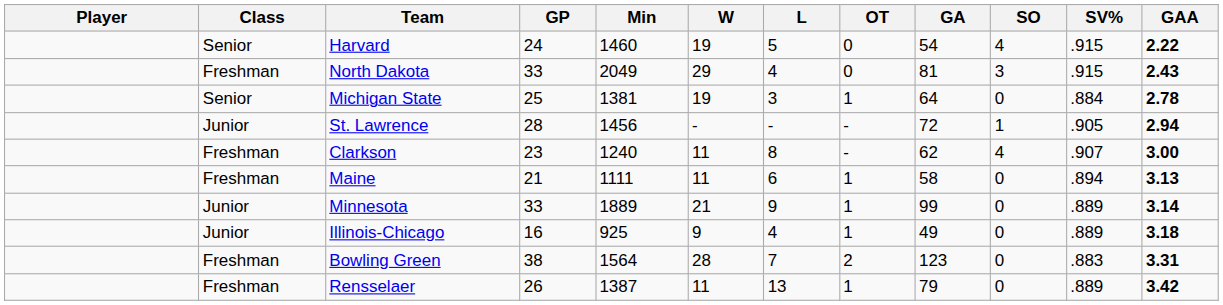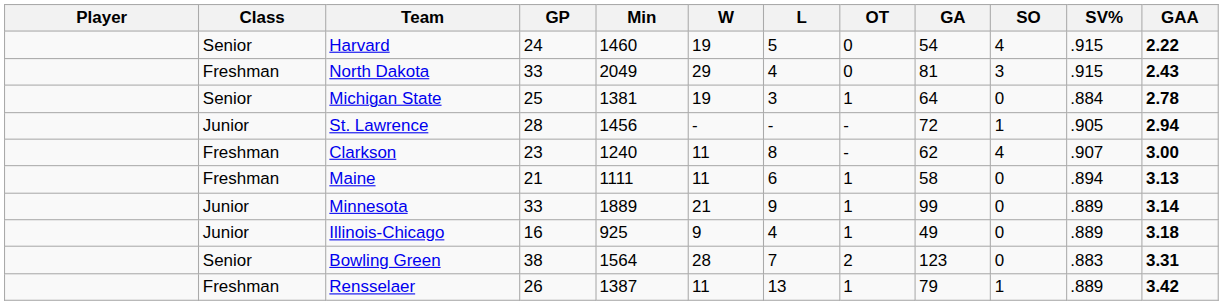 <table class="wikitable sortable">
 <tr>
 <th style="width: 11em;">Player</th>
 <th style="width: 7em;">Class</th>
 <th style="width: 11em;">Team</th>
 <th style="width: 4em;">GP</th>
 <th style="width: 5em;">Min</th>
 <th style="width: 4em;">W</th>
 <th style="width: 4em;">L</th>
 <th style="width: 4em;">OT</th>
 <th style="width: 4em;">GA</th>
 <th style="width: 4em;">SO</th>
 <th style="width: 4em;">SV%</th>
 <th style="width: 4em;">GAA</th>
 </tr>
 <tr>
 <td></td>
 <td>Senior</td>
 <td><a href='#'>Harvard</a></td>
 <td>24</td>
 <td>1460</td>
 <td>19</td>
 <td>5</td>
 <td>0</td>
 <td>54</td>
 <td>4</td>
 <td>.915</td>
 <td><strong>2.22</strong></td>
 </tr>
 <tr>
 <td></td>
 <td>Freshman</td>
 <td><a href='#'>North Dakota</a></td>
 <td>33</td>
 <td>2049</td>
 <td>29</td>
 <td>4</td>
 <td>0</td>
 <td>81</td>
 <td>3</td>
 <td>.915</td>
 <td><strong>2.43</strong></td>
 </tr>
 <tr>
 <td></td>
 <td>Senior</td>
 <td><a href='#'>Michigan State</a></td>
 <td>25</td>
 <td>1381</td>
 <td>19</td>
 <td>3</td>
 <td>1</td>
 <td>64</td>
 <td>0</td>
 <td>.884</td>
 <td><strong>2.78</strong></td>
 </tr>
 <tr>
 <td></td>
 <td>Junior</td>
 <td><a href='#'>St. Lawrence</a></td>
 <td>28</td>
 <td>1456</td>
 <td>-</td>
 <td>-</td>
 <td>-</td>
 <td>72</td>
 <td>1</td>
 <td>.905</td>
 <td><strong>2.94</strong></td>
 </tr>
 <tr>
 <td></td>
 <td>Freshman</td>
 <td><a href='#'>Clarkson</a></td>
 <td>23</td>
 <td>1240</td>
 <td>11</td>
 <td>8</td>
 <td>-</td>
 <td>62</td>
 <td>4</td>
 <td>.907</td>
 <td><strong>3.00</strong></td>
 </tr>
 <tr>
 <td></td>
 <td>Freshman</td>
 <td><a href='#'>Maine</a></td>
 <td>21</td>
 <td>1111</td>
 <td>11</td>
 <td>6</td>
 <td>1</td>
 <td>58</td>
 <td>0</td>
 <td>.894</td>
 <td><strong>3.13</strong></td>
 </tr>
 <tr>
 <td></td>
 <td>Junior</td>
 <td><a href='#'>Minnesota</a></td>
 <td>33</td>
 <td>1889</td>
 <td>21</td>
 <td>9</td>
 <td>1</td>
 <td>99</td>
 <td>0</td>
 <td>.889</td>
 <td><strong>3.14</strong></td>
 </tr>
 <tr>
 <td></td>
 <td>Junior</td>
 <td><a href='#'>Illinois-Chicago</a></td>
 <td>16</td>
 <td>925</td>
 <td>9</td>
 <td>4</td>
 <td>1</td>
 <td>49</td>
 <td>0</td>
 <td>.889</td>
 <td><strong>3.18</strong></td>
 </tr>
 <tr>
 <td></td>
-<td>Freshman</td>
+<td>Senior</td>
 <td><a href='#'>Bowling Green</a></td>
 <td>38</td>
 <td>1564</td>
 <td>28</td>
 <td>7</td>
 <td>2</td>
 <td>123</td>
 <td>0</td>
 <td>.883</td>
 <td><strong>3.31</strong></td>
 </tr>
 <tr>
 <td></td>
 <td>Freshman</td>
 <td><a href='#'>Rensselaer</a></td>
 <td>26</td>
 <td>1387</td>
 <td>11</td>
 <td>13</td>
 <td>1</td>
 <td>79</td>
-<td>0</td>
+<td>1</td>
 <td>.889</td>
 <td><strong>3.42</strong></td>
 </tr>
 </table>
